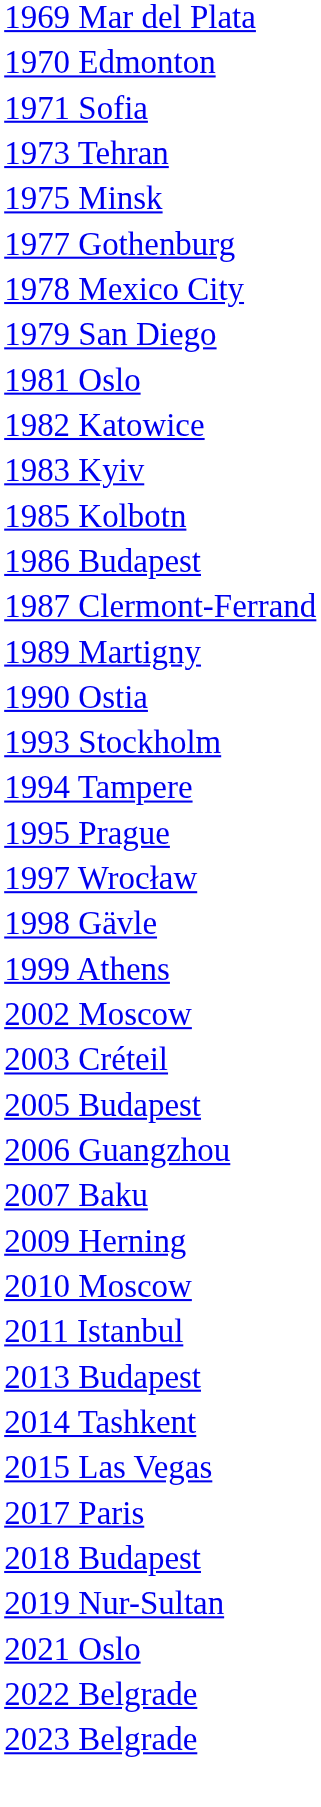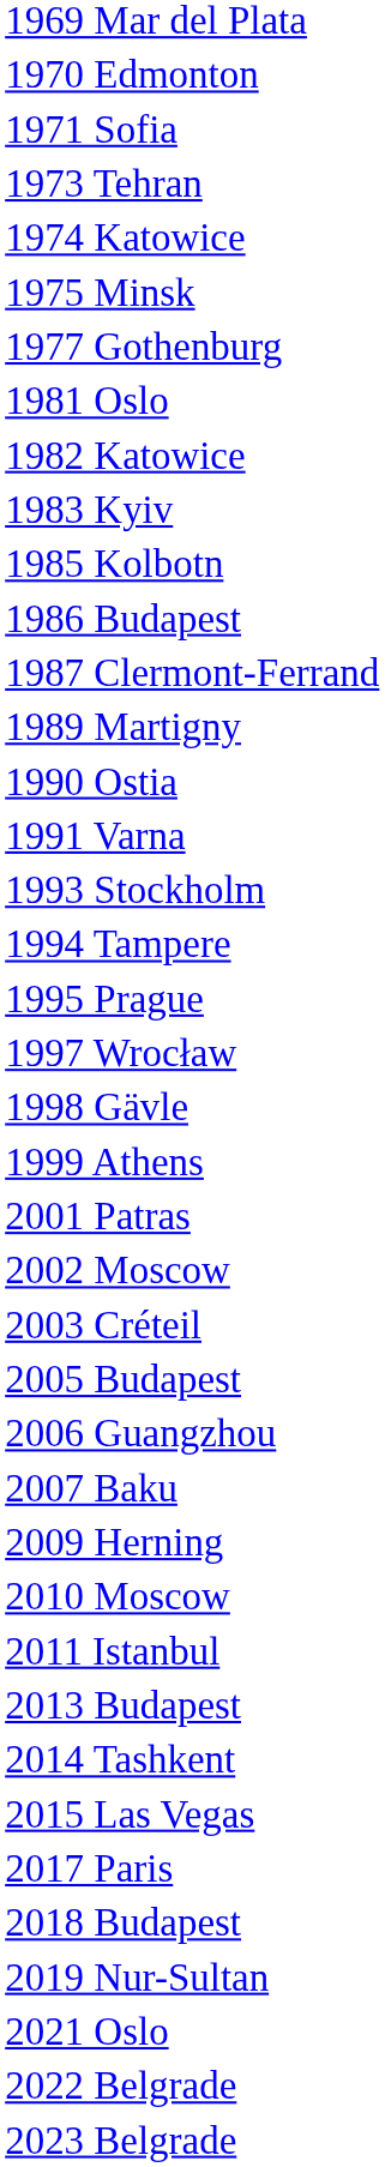 <table>
 <tr>
 <td><a href='#'>1969 Mar del Plata</a></td>
 <td></td>
 <td></td>
 <td></td>
 </tr>
 <tr>
 <td><a href='#'>1970 Edmonton</a></td>
 <td></td>
 <td></td>
 <td></td>
 </tr>
 <tr>
 <td><a href='#'>1971 Sofia</a></td>
 <td></td>
 <td></td>
 <td></td>
 </tr>
 <tr>
 <td><a href='#'>1973 Tehran</a></td>
 <td></td>
 <td></td>
 <td></td>
 </tr>
 <tr>
+<td><a href='#'>1974 Katowice</a></td>
+<td></td>
+<td></td>
+<td></td>
+</tr>
+<tr>
 <td><a href='#'>1975 Minsk</a></td>
 <td></td>
 <td></td>
 <td></td>
 </tr>
 <tr>
 <td><a href='#'>1977 Gothenburg</a></td>
-<td></td>
-<td></td>
-<td></td>
-</tr>
-<tr>
-<td><a href='#'>1978 Mexico City</a></td>
-<td></td>
-<td></td>
-<td></td>
-</tr>
-<tr>
-<td><a href='#'>1979 San Diego</a></td>
 <td></td>
 <td></td>
 <td></td>
 </tr>
 <tr>
 <td><a href='#'>1981 Oslo</a></td>
 <td></td>
 <td></td>
 <td></td>
 </tr>
 <tr>
 <td><a href='#'>1982 Katowice</a></td>
 <td></td>
 <td></td>
 <td></td>
 </tr>
 <tr>
 <td><a href='#'>1983 Kyiv</a></td>
 <td></td>
 <td></td>
 <td></td>
 </tr>
 <tr>
 <td><a href='#'>1985 Kolbotn</a></td>
 <td></td>
 <td></td>
 <td></td>
 </tr>
 <tr>
 <td><a href='#'>1986 Budapest</a></td>
 <td></td>
 <td></td>
 <td></td>
 </tr>
 <tr>
 <td><a href='#'>1987 Clermont-Ferrand</a></td>
 <td></td>
 <td></td>
 <td></td>
 </tr>
 <tr>
 <td><a href='#'>1989 Martigny</a></td>
 <td></td>
 <td></td>
 <td></td>
 </tr>
 <tr>
 <td><a href='#'>1990 Ostia</a></td>
 <td></td>
 <td></td>
 <td></td>
 </tr>
 <tr>
+<td><a href='#'>1991 Varna</a></td>
+<td></td>
+<td></td>
+<td></td>
+</tr>
+<tr>
 <td><a href='#'>1993 Stockholm</a></td>
 <td></td>
 <td></td>
 <td></td>
 </tr>
 <tr>
 <td><a href='#'>1994 Tampere</a></td>
 <td></td>
 <td></td>
 <td></td>
 </tr>
 <tr>
 <td><a href='#'>1995 Prague</a></td>
 <td></td>
 <td></td>
 <td></td>
 </tr>
 <tr>
 <td><a href='#'>1997 Wrocław</a></td>
 <td></td>
 <td></td>
 <td></td>
 </tr>
 <tr>
 <td><a href='#'>1998 Gävle</a></td>
 <td></td>
 <td></td>
 <td></td>
 </tr>
 <tr>
 <td><a href='#'>1999 Athens</a></td>
+<td></td>
+<td></td>
+<td></td>
+</tr>
+<tr>
+<td><a href='#'>2001 Patras</a></td>
 <td></td>
 <td></td>
 <td></td>
 </tr>
 <tr>
 <td><a href='#'>2002 Moscow</a></td>
 <td></td>
 <td></td>
 <td></td>
 </tr>
 <tr>
 <td><a href='#'>2003 Créteil</a></td>
 <td></td>
 <td></td>
 <td></td>
 </tr>
 <tr>
 <td rowspan=2><a href='#'>2005 Budapest</a></td>
 <td rowspan=2></td>
 <td rowspan=2></td>
 <td></td>
 </tr>
 <tr>
 <td></td>
 </tr>
 <tr>
 <td rowspan=2><a href='#'>2006 Guangzhou</a></td>
 <td rowspan=2></td>
 <td rowspan=2></td>
 <td></td>
 </tr>
 <tr>
 <td></td>
 </tr>
 <tr>
 <td rowspan=2><a href='#'>2007 Baku</a></td>
 <td rowspan=2></td>
 <td rowspan=2></td>
 <td></td>
 </tr>
 <tr>
 <td></td>
 </tr>
 <tr>
 <td rowspan=2><a href='#'>2009 Herning</a></td>
 <td rowspan=2></td>
 <td rowspan=2></td>
 <td></td>
 </tr>
 <tr>
 <td></td>
 </tr>
 <tr>
 <td rowspan=2><a href='#'>2010 Moscow</a></td>
 <td rowspan=2></td>
 <td rowspan=2></td>
 <td></td>
 </tr>
 <tr>
 <td></td>
 </tr>
 <tr>
 <td rowspan=2><a href='#'>2011 Istanbul</a></td>
 <td rowspan=2></td>
 <td rowspan=2></td>
 <td></td>
 </tr>
 <tr>
 <td></td>
 </tr>
 <tr>
 <td rowspan=2><a href='#'>2013 Budapest</a></td>
 <td rowspan=2></td>
 <td rowspan=2></td>
 <td></td>
 </tr>
 <tr>
 <td></td>
 </tr>
 <tr>
 <td rowspan=2><a href='#'>2014 Tashkent</a></td>
 <td rowspan=2></td>
 <td rowspan=2></td>
 <td></td>
 </tr>
 <tr>
 <td></td>
 </tr>
 <tr>
 <td rowspan=2><a href='#'>2015 Las Vegas</a></td>
 <td rowspan=2></td>
 <td rowspan=2></td>
 <td></td>
 </tr>
 <tr>
 <td></td>
 </tr>
 <tr>
 <td rowspan=2><a href='#'>2017 Paris</a></td>
 <td rowspan=2></td>
 <td rowspan=2></td>
 <td></td>
 </tr>
 <tr>
 <td></td>
 </tr>
 <tr>
 <td rowspan=2><a href='#'>2018 Budapest</a></td>
 <td rowspan=2></td>
 <td rowspan=2></td>
 <td></td>
 </tr>
 <tr>
 <td></td>
 </tr>
 <tr>
 <td rowspan=2><a href='#'>2019 Nur-Sultan</a></td>
 <td rowspan=2></td>
 <td rowspan=2></td>
 <td></td>
 </tr>
 <tr>
 <td></td>
 </tr>
 <tr>
 <td rowspan=2><a href='#'>2021 Oslo</a></td>
 <td rowspan=2></td>
 <td rowspan=2></td>
 <td></td>
 </tr>
 <tr>
 <td></td>
 </tr>
 <tr>
 <td rowspan=2><a href='#'>2022 Belgrade</a></td>
 <td rowspan=2></td>
 <td rowspan=2></td>
 <td></td>
 </tr>
 <tr>
 <td></td>
 </tr>
 <tr>
 <td rowspan=2><a href='#'>2023 Belgrade</a></td>
 <td rowspan=2></td>
 <td rowspan=2></td>
 <td></td>
 </tr>
 <tr>
 <td></td>
 </tr>
 </table>
